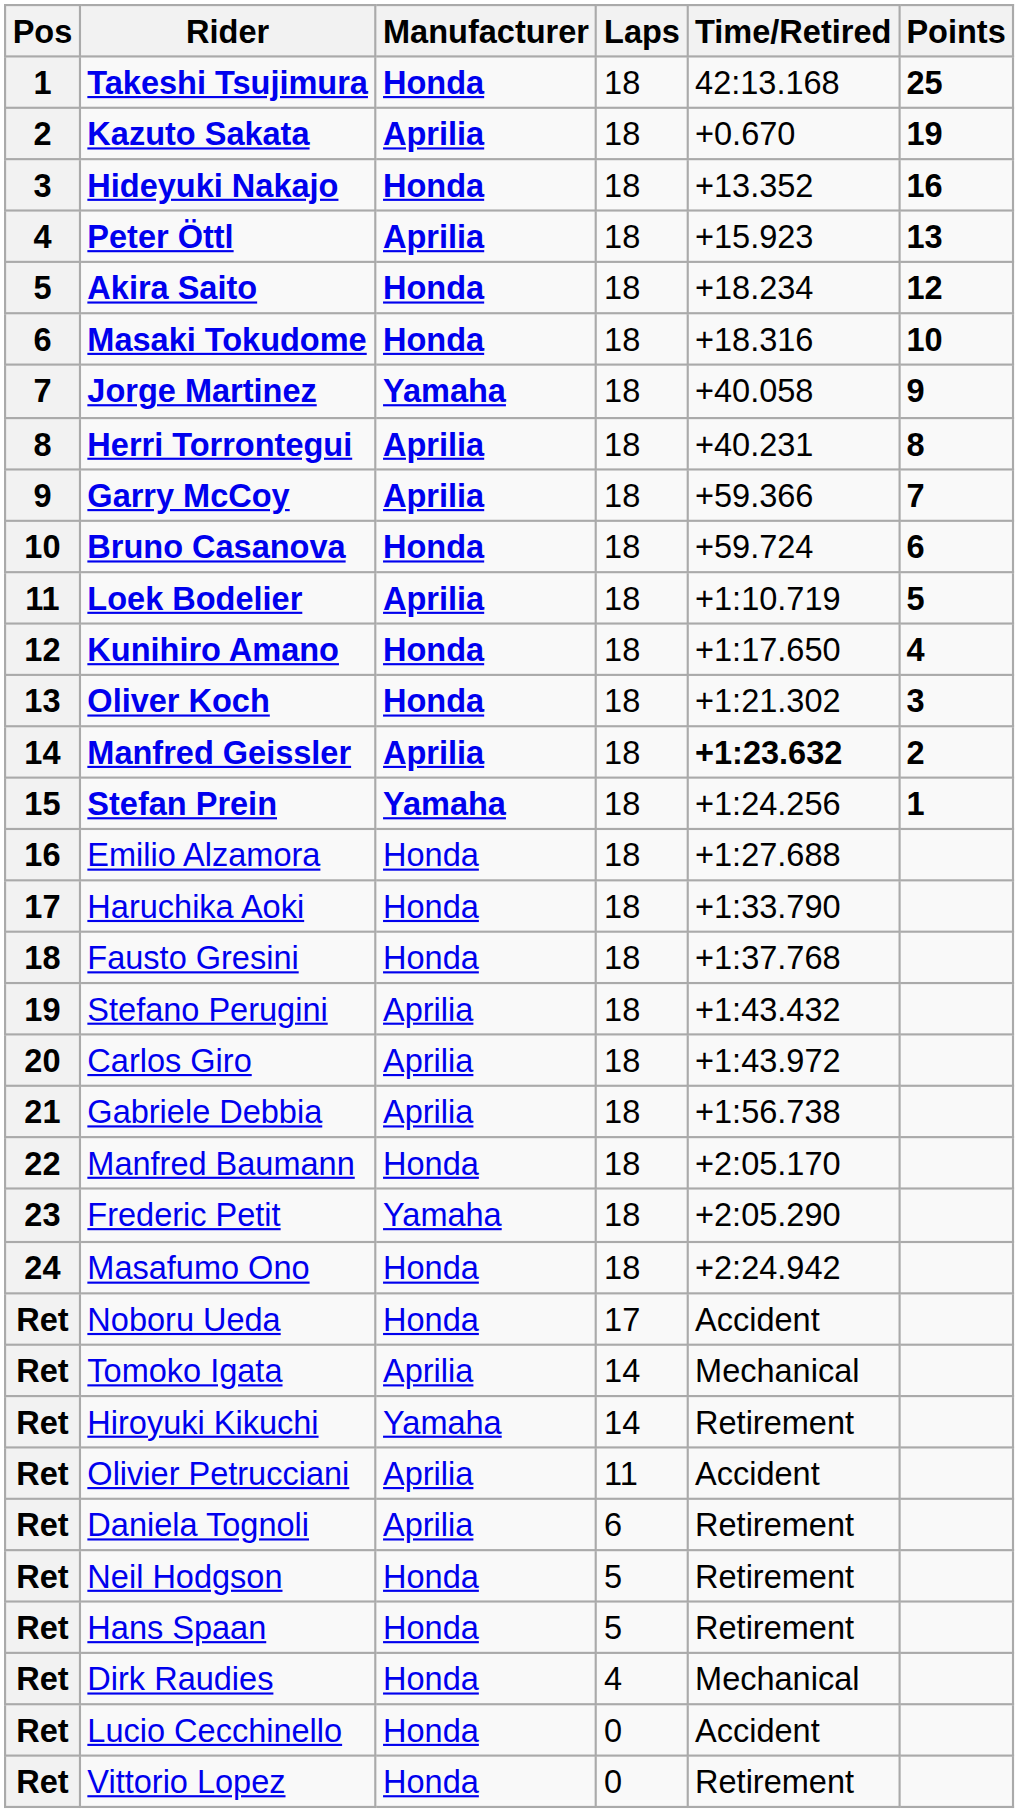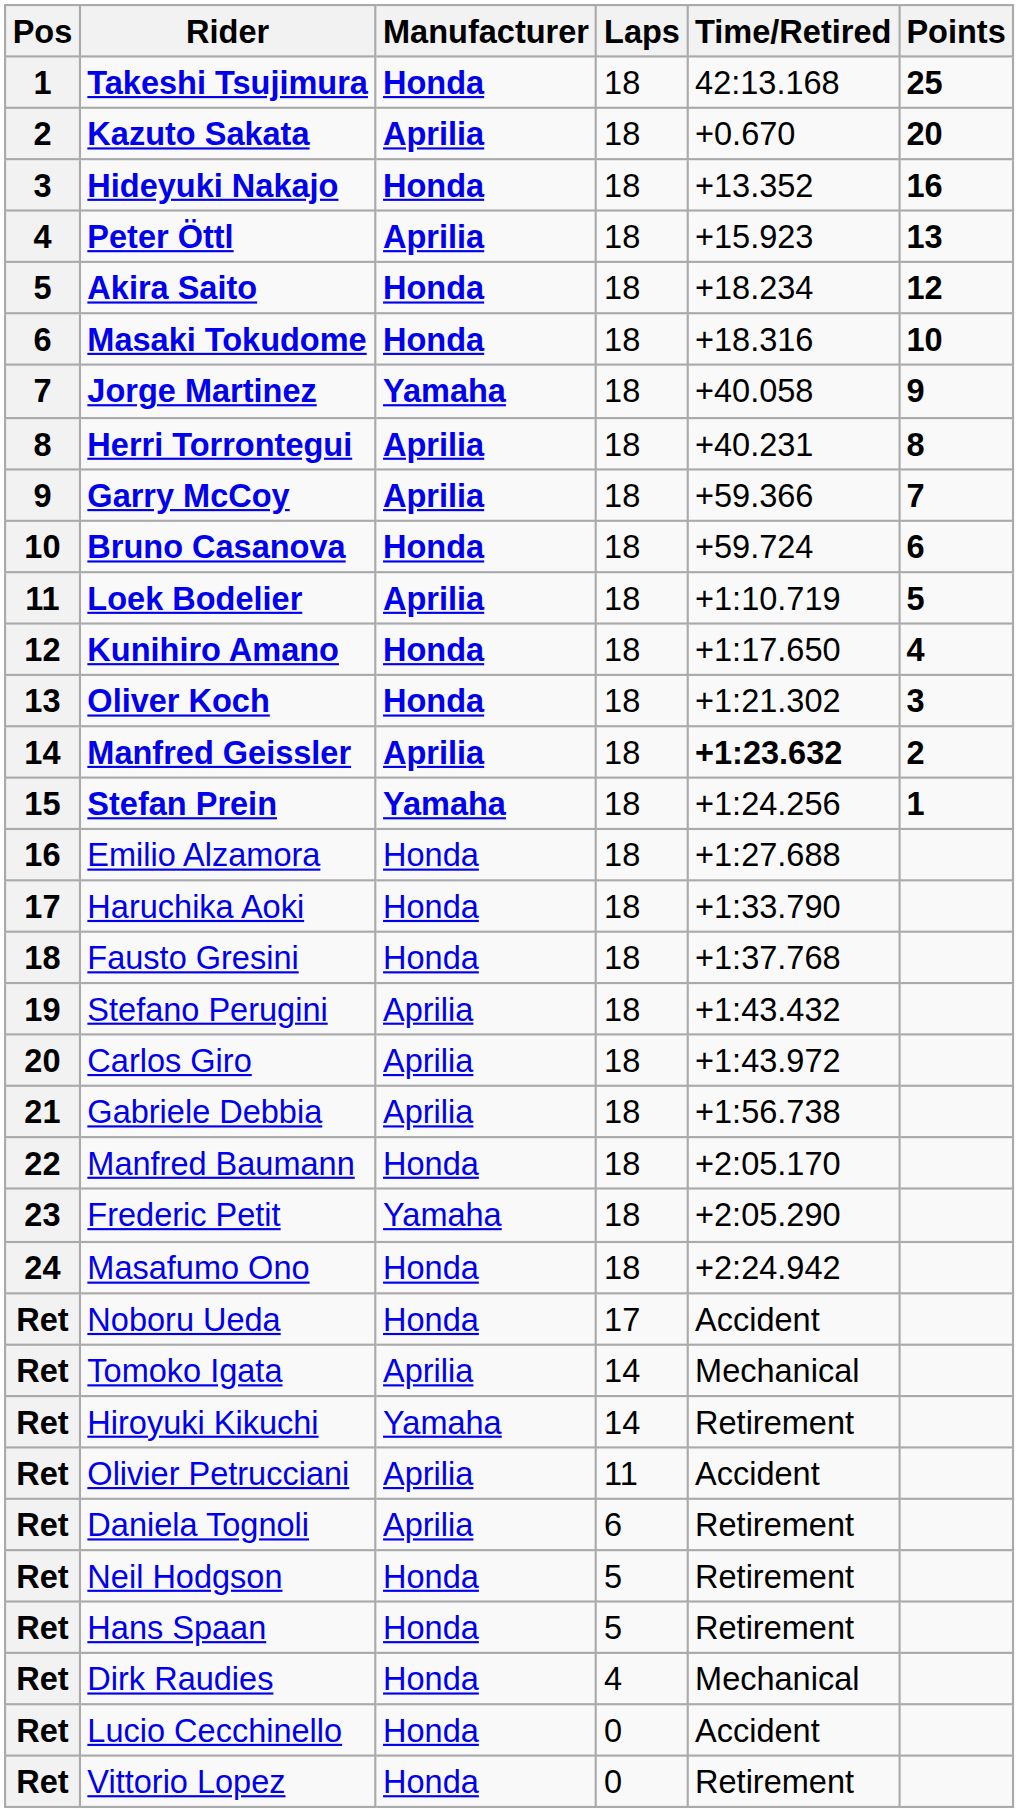 <table class="wikitable" style="font-size: 95%;">
 <tr>
 <th>Pos</th>
 <th>Rider</th>
 <th>Manufacturer</th>
 <th>Laps</th>
 <th>Time/Retired</th>
 <th>Points</th>
 </tr>
 <tr>
 <th>1</th>
 <td> <strong><a href='#'>Takeshi Tsujimura</a></strong></td>
 <td><strong><a href='#'>Honda</a></strong></td>
 <td>18</td>
 <td>42:13.168</td>
 <td><strong>25</strong></td>
 </tr>
 <tr>
 <th>2</th>
 <td> <strong><a href='#'>Kazuto Sakata</a></strong></td>
 <td><strong><a href='#'>Aprilia</a></strong></td>
 <td>18</td>
 <td>+0.670</td>
-<td><strong>19</strong></td>
+<td><strong>20</strong></td>
 </tr>
 <tr>
 <th>3</th>
 <td> <strong><a href='#'>Hideyuki Nakajo</a></strong></td>
 <td><strong><a href='#'>Honda</a></strong></td>
 <td>18</td>
 <td>+13.352</td>
 <td><strong>16</strong></td>
 </tr>
 <tr>
 <th>4</th>
 <td> <strong><a href='#'>Peter Öttl</a></strong></td>
 <td><strong><a href='#'>Aprilia</a></strong></td>
 <td>18</td>
 <td>+15.923</td>
 <td><strong>13</strong></td>
 </tr>
 <tr>
 <th>5</th>
 <td> <strong><a href='#'>Akira Saito</a></strong></td>
 <td><strong><a href='#'>Honda</a></strong></td>
 <td>18</td>
 <td>+18.234</td>
 <td><strong>12</strong></td>
 </tr>
 <tr>
 <th>6</th>
 <td> <strong><a href='#'>Masaki Tokudome</a></strong></td>
 <td><strong><a href='#'>Honda</a></strong></td>
 <td>18</td>
 <td>+18.316</td>
 <td><strong>10</strong></td>
 </tr>
 <tr>
 <th>7</th>
 <td> <strong><a href='#'>Jorge Martinez</a></strong></td>
 <td><strong><a href='#'>Yamaha</a></strong></td>
 <td>18</td>
 <td>+40.058</td>
 <td><strong>9</strong></td>
 </tr>
 <tr>
 <th>8</th>
 <td> <strong><a href='#'>Herri Torrontegui</a></strong></td>
 <td><strong><a href='#'>Aprilia</a></strong></td>
 <td>18</td>
 <td>+40.231</td>
 <td><strong>8</strong></td>
 </tr>
 <tr>
 <th>9</th>
 <td> <strong><a href='#'>Garry McCoy</a></strong></td>
 <td><strong><a href='#'>Aprilia</a></strong></td>
 <td>18</td>
 <td>+59.366</td>
 <td><strong>7</strong></td>
 </tr>
 <tr>
 <th>10</th>
 <td> <strong><a href='#'>Bruno Casanova</a></strong></td>
 <td><strong><a href='#'>Honda</a></strong></td>
 <td>18</td>
 <td>+59.724</td>
 <td><strong>6</strong></td>
 </tr>
 <tr>
 <th>11</th>
 <td> <strong><a href='#'>Loek Bodelier</a></strong></td>
 <td><strong><a href='#'>Aprilia</a></strong></td>
 <td>18</td>
 <td>+1:10.719</td>
 <td><strong>5</strong></td>
 </tr>
 <tr>
 <th>12</th>
 <td> <strong><a href='#'>Kunihiro Amano</a></strong></td>
 <td><strong><a href='#'>Honda</a></strong></td>
 <td>18</td>
 <td>+1:17.650</td>
 <td><strong>4</strong></td>
 </tr>
 <tr>
 <th>13</th>
 <td> <strong><a href='#'>Oliver Koch</a></strong></td>
 <td><strong><a href='#'>Honda</a></strong></td>
 <td>18</td>
 <td>+1:21.302</td>
 <td><strong>3</strong></td>
 </tr>
 <tr>
 <th>14</th>
 <td> <strong><a href='#'>Manfred Geissler</a></strong></td>
 <td><strong><a href='#'>Aprilia</a></strong></td>
 <td>18</td>
 <td><strong>+1:23.632</strong></td>
 <td><strong>2</strong></td>
 </tr>
 <tr>
 <th>15</th>
 <td> <strong><a href='#'>Stefan Prein</a></strong></td>
 <td><strong><a href='#'>Yamaha</a></strong></td>
 <td>18</td>
 <td>+1:24.256</td>
 <td><strong>1</strong></td>
 </tr>
 <tr>
 <th>16</th>
 <td> <a href='#'>Emilio Alzamora</a></td>
 <td><a href='#'>Honda</a></td>
 <td>18</td>
 <td>+1:27.688</td>
 <td></td>
 </tr>
 <tr>
 <th>17</th>
 <td> <a href='#'>Haruchika Aoki</a></td>
 <td><a href='#'>Honda</a></td>
 <td>18</td>
 <td>+1:33.790</td>
 <td></td>
 </tr>
 <tr>
 <th>18</th>
 <td> <a href='#'>Fausto Gresini</a></td>
 <td><a href='#'>Honda</a></td>
 <td>18</td>
 <td>+1:37.768</td>
 <td></td>
 </tr>
 <tr>
 <th>19</th>
 <td> <a href='#'>Stefano Perugini</a></td>
 <td><a href='#'>Aprilia</a></td>
 <td>18</td>
 <td>+1:43.432</td>
 <td></td>
 </tr>
 <tr>
 <th>20</th>
 <td> <a href='#'>Carlos Giro</a></td>
 <td><a href='#'>Aprilia</a></td>
 <td>18</td>
 <td>+1:43.972</td>
 <td></td>
 </tr>
 <tr>
 <th>21</th>
 <td> <a href='#'>Gabriele Debbia</a></td>
 <td><a href='#'>Aprilia</a></td>
 <td>18</td>
 <td>+1:56.738</td>
 <td></td>
 </tr>
 <tr>
 <th>22</th>
 <td> <a href='#'>Manfred Baumann</a></td>
 <td><a href='#'>Honda</a></td>
 <td>18</td>
 <td>+2:05.170</td>
 <td></td>
 </tr>
 <tr>
 <th>23</th>
 <td> <a href='#'>Frederic Petit</a></td>
 <td><a href='#'>Yamaha</a></td>
 <td>18</td>
 <td>+2:05.290</td>
 <td></td>
 </tr>
 <tr>
 <th>24</th>
 <td> <a href='#'>Masafumo Ono</a></td>
 <td><a href='#'>Honda</a></td>
 <td>18</td>
 <td>+2:24.942</td>
 <td></td>
 </tr>
 <tr>
 <th>Ret</th>
 <td> <a href='#'>Noboru Ueda</a></td>
 <td><a href='#'>Honda</a></td>
 <td>17</td>
 <td>Accident</td>
 <td></td>
 </tr>
 <tr>
 <th>Ret</th>
 <td> <a href='#'>Tomoko Igata</a></td>
 <td><a href='#'>Aprilia</a></td>
 <td>14</td>
 <td>Mechanical</td>
 <td></td>
 </tr>
 <tr>
 <th>Ret</th>
 <td> <a href='#'>Hiroyuki Kikuchi</a></td>
 <td><a href='#'>Yamaha</a></td>
 <td>14</td>
 <td>Retirement</td>
 <td></td>
 </tr>
 <tr>
 <th>Ret</th>
 <td> <a href='#'>Olivier Petrucciani</a></td>
 <td><a href='#'>Aprilia</a></td>
 <td>11</td>
 <td>Accident</td>
 <td></td>
 </tr>
 <tr>
 <th>Ret</th>
 <td> <a href='#'>Daniela Tognoli</a></td>
 <td><a href='#'>Aprilia</a></td>
 <td>6</td>
 <td>Retirement</td>
 <td></td>
 </tr>
 <tr>
 <th>Ret</th>
 <td> <a href='#'>Neil Hodgson</a></td>
 <td><a href='#'>Honda</a></td>
 <td>5</td>
 <td>Retirement</td>
 <td></td>
 </tr>
 <tr>
 <th>Ret</th>
 <td> <a href='#'>Hans Spaan</a></td>
 <td><a href='#'>Honda</a></td>
 <td>5</td>
 <td>Retirement</td>
 <td></td>
 </tr>
 <tr>
 <th>Ret</th>
 <td> <a href='#'>Dirk Raudies</a></td>
 <td><a href='#'>Honda</a></td>
 <td>4</td>
 <td>Mechanical</td>
 <td></td>
 </tr>
 <tr>
 <th>Ret</th>
 <td> <a href='#'>Lucio Cecchinello</a></td>
 <td><a href='#'>Honda</a></td>
 <td>0</td>
 <td>Accident</td>
 <td></td>
 </tr>
 <tr>
 <th>Ret</th>
 <td> <a href='#'>Vittorio Lopez</a></td>
 <td><a href='#'>Honda</a></td>
 <td>0</td>
 <td>Retirement</td>
 <td></td>
 </tr>
 </table>
